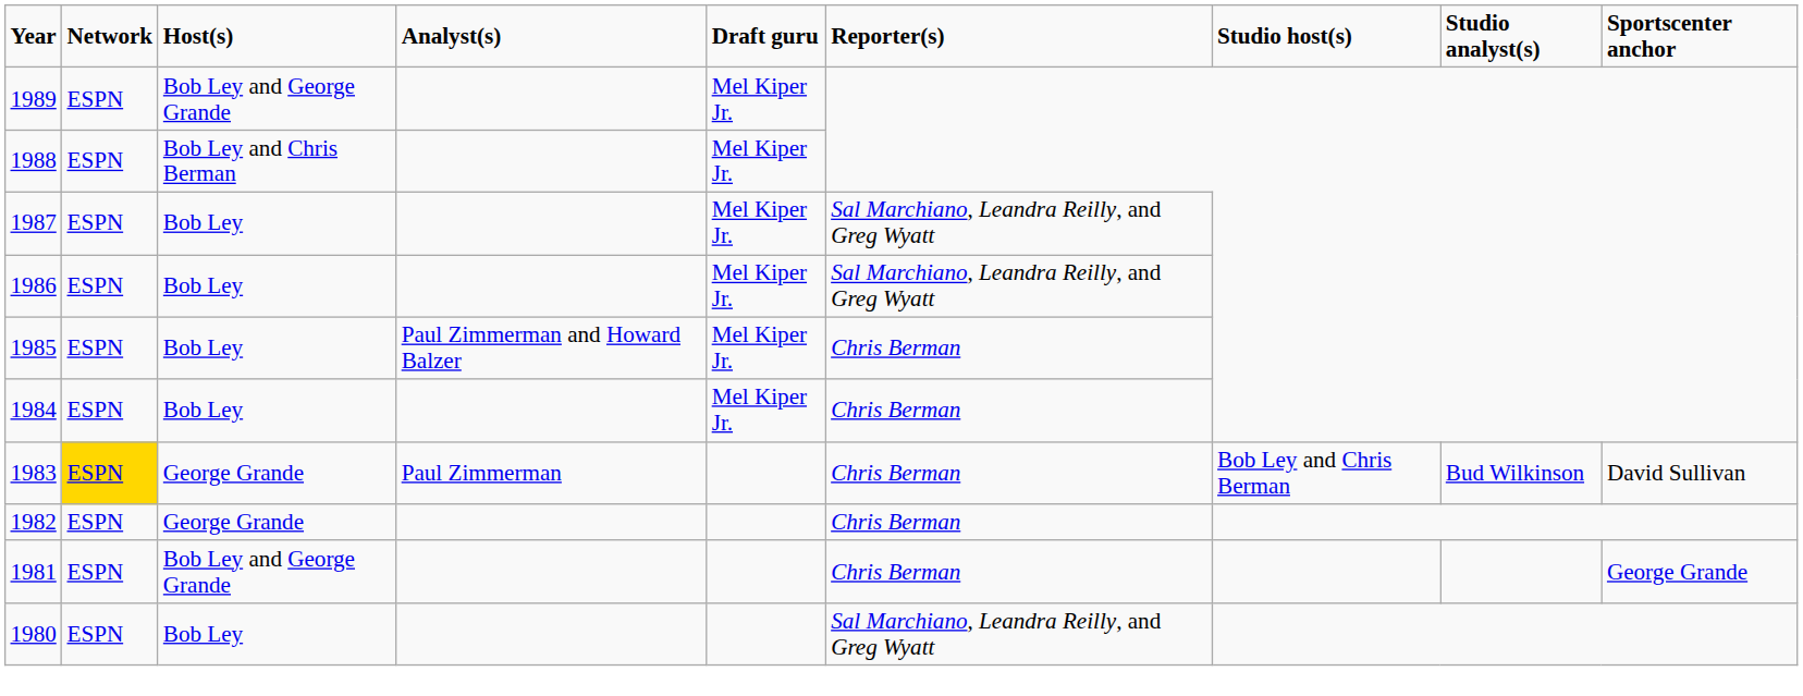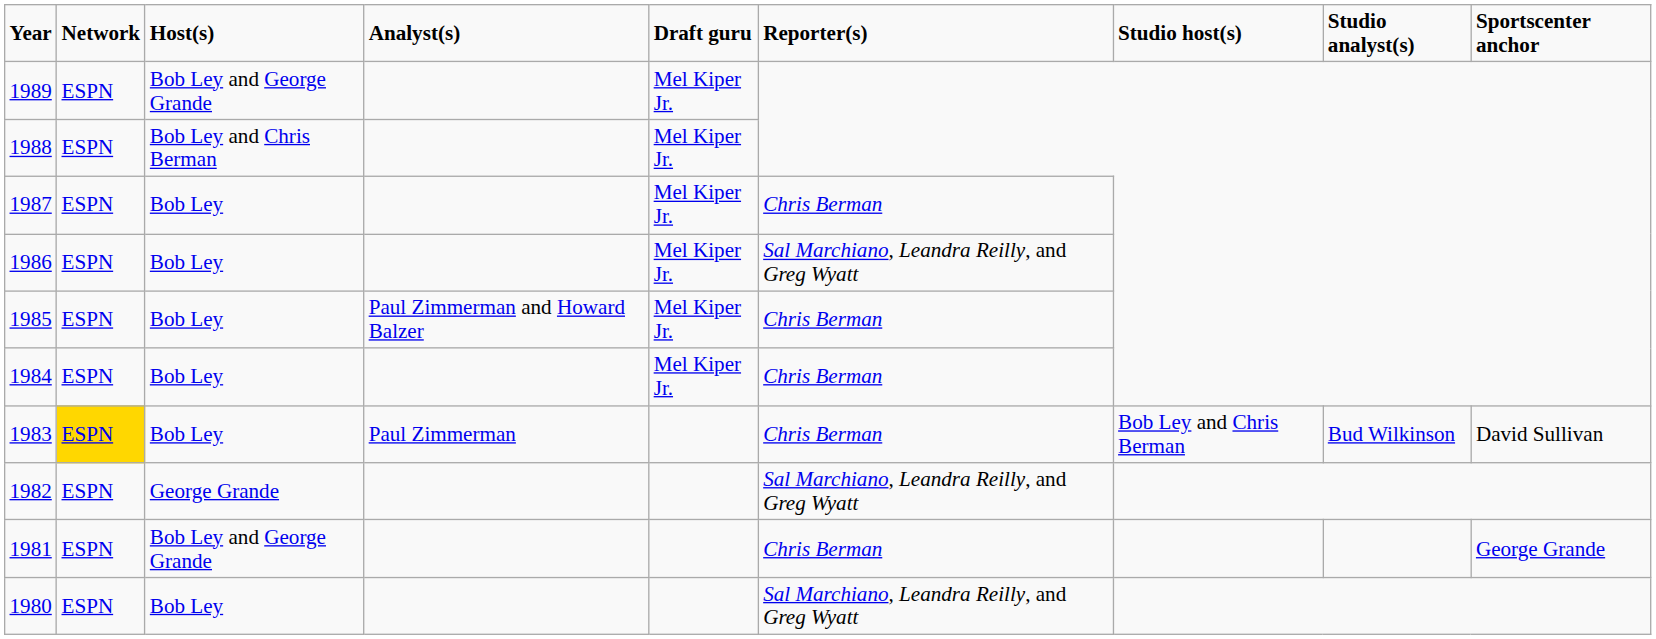 <table class=wikitable sortable">
 <tr>
 <td><strong>Year</strong></td>
 <td><strong>Network</strong></td>
 <td><strong>Host(s)</strong></td>
 <td><strong>Analyst(s)</strong></td>
 <td><strong>Draft guru</strong></td>
 <td><strong>Reporter(s)</strong></td>
 <td><strong>Studio host(s)</strong></td>
 <td><strong>Studio analyst(s)</strong></td>
 <td><strong>Sportscenter anchor</strong></td>
 </tr>
 <tr>
 <td><a href='#'>1989</a></td>
 <td><a href='#'>ESPN</a></td>
 <td><a href='#'>Bob Ley</a> and <a href='#'>George Grande</a></td>
 <td></td>
 <td><a href='#'>Mel Kiper Jr.</a></td>
 </tr>
 <tr>
 <td><a href='#'>1988</a></td>
 <td><a href='#'>ESPN</a></td>
 <td><a href='#'>Bob Ley</a> and <a href='#'>Chris Berman</a></td>
 <td></td>
 <td><a href='#'>Mel Kiper Jr.</a></td>
 </tr>
 <tr>
 <td><a href='#'>1987</a></td>
 <td><a href='#'>ESPN</a></td>
 <td><a href='#'>Bob Ley</a></td>
 <td></td>
 <td><a href='#'>Mel Kiper Jr.</a></td>
-<td><em><a href='#'>Sal Marchiano</a></em>, <em>Leandra Reilly</em>, and <em>Greg Wyatt</em></td>
+<td><em><a href='#'>Chris Berman</a></em></td>
 </tr>
 <tr>
 <td><a href='#'>1986</a></td>
 <td><a href='#'>ESPN</a></td>
 <td><a href='#'>Bob Ley</a></td>
 <td></td>
 <td><a href='#'>Mel Kiper Jr.</a></td>
 <td><em><a href='#'>Sal Marchiano</a></em>, <em>Leandra Reilly</em>, and <em>Greg Wyatt</em></td>
 </tr>
 <tr>
 <td><a href='#'>1985</a></td>
 <td><a href='#'>ESPN</a></td>
 <td><a href='#'>Bob Ley</a></td>
 <td><a href='#'>Paul Zimmerman</a> and <a href='#'>Howard Balzer</a></td>
 <td><a href='#'>Mel Kiper Jr.</a></td>
 <td><em><a href='#'>Chris Berman</a></em></td>
 </tr>
 <tr>
 <td><a href='#'>1984</a></td>
 <td><a href='#'>ESPN</a></td>
 <td><a href='#'>Bob Ley</a></td>
 <td></td>
 <td><a href='#'>Mel Kiper Jr.</a></td>
 <td><em><a href='#'>Chris Berman</a></em></td>
 </tr>
 <tr>
 <td><a href='#'>1983</a></td>
 <td style="background: gold;"><a href='#'>ESPN</a></td>
-<td><a href='#'>George Grande</a></td>
+<td><a href='#'>Bob Ley</a></td>
 <td><a href='#'>Paul Zimmerman</a></td>
 <td></td>
 <td><em><a href='#'>Chris Berman</a></em></td>
 <td><a href='#'>Bob Ley</a> and <a href='#'>Chris Berman</a></td>
 <td><a href='#'>Bud Wilkinson</a></td>
 <td>David Sullivan</td>
 </tr>
 <tr>
 <td><a href='#'>1982</a></td>
 <td><a href='#'>ESPN</a></td>
 <td><a href='#'>George Grande</a></td>
 <td></td>
 <td></td>
-<td><em><a href='#'>Chris Berman</a></em></td>
+<td><em><a href='#'>Sal Marchiano</a></em>, <em>Leandra Reilly</em>, and <em>Greg Wyatt</em></td>
 </tr>
 <tr>
 <td><a href='#'>1981</a></td>
 <td><a href='#'>ESPN</a></td>
 <td><a href='#'>Bob Ley</a> and <a href='#'>George Grande</a></td>
 <td></td>
 <td></td>
 <td><em><a href='#'>Chris Berman</a></em></td>
 <td></td>
 <td></td>
 <td><a href='#'>George Grande</a></td>
 </tr>
 <tr>
 <td><a href='#'>1980</a></td>
 <td><a href='#'>ESPN</a></td>
 <td><a href='#'>Bob Ley</a></td>
 <td></td>
 <td></td>
 <td><em><a href='#'>Sal Marchiano</a></em>, <em>Leandra Reilly</em>, and <em>Greg Wyatt</em></td>
 </tr>
 </table>
